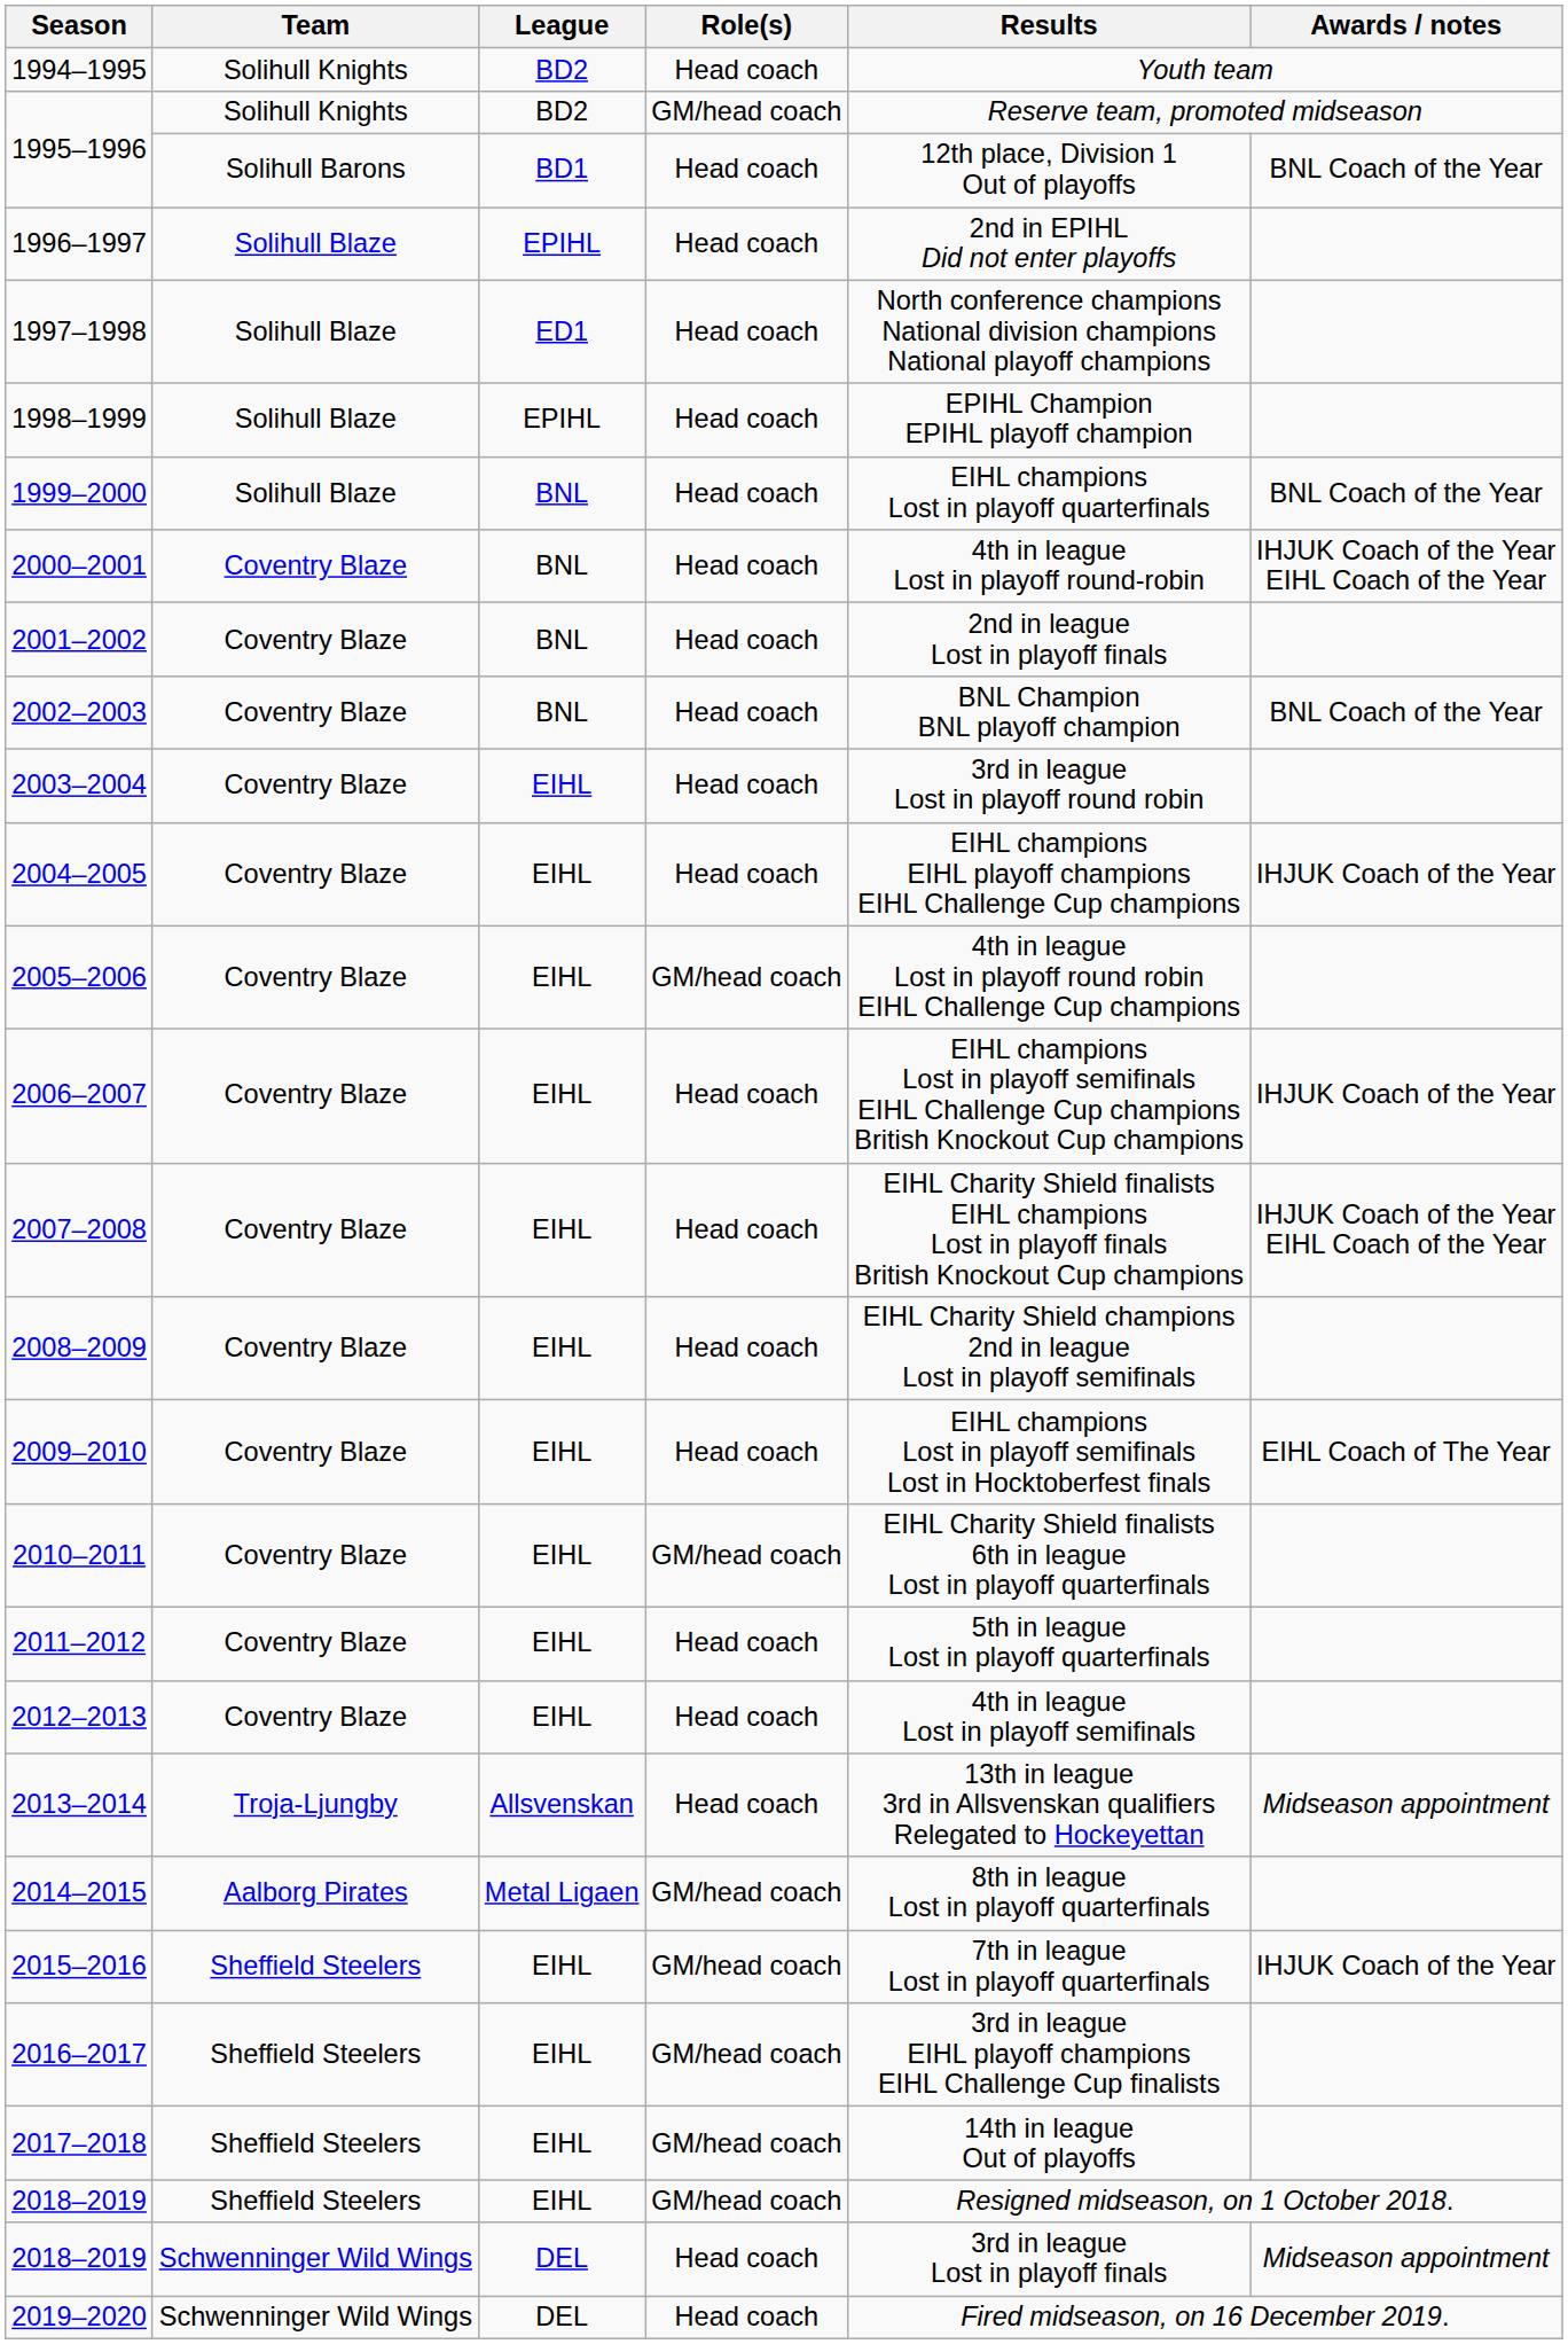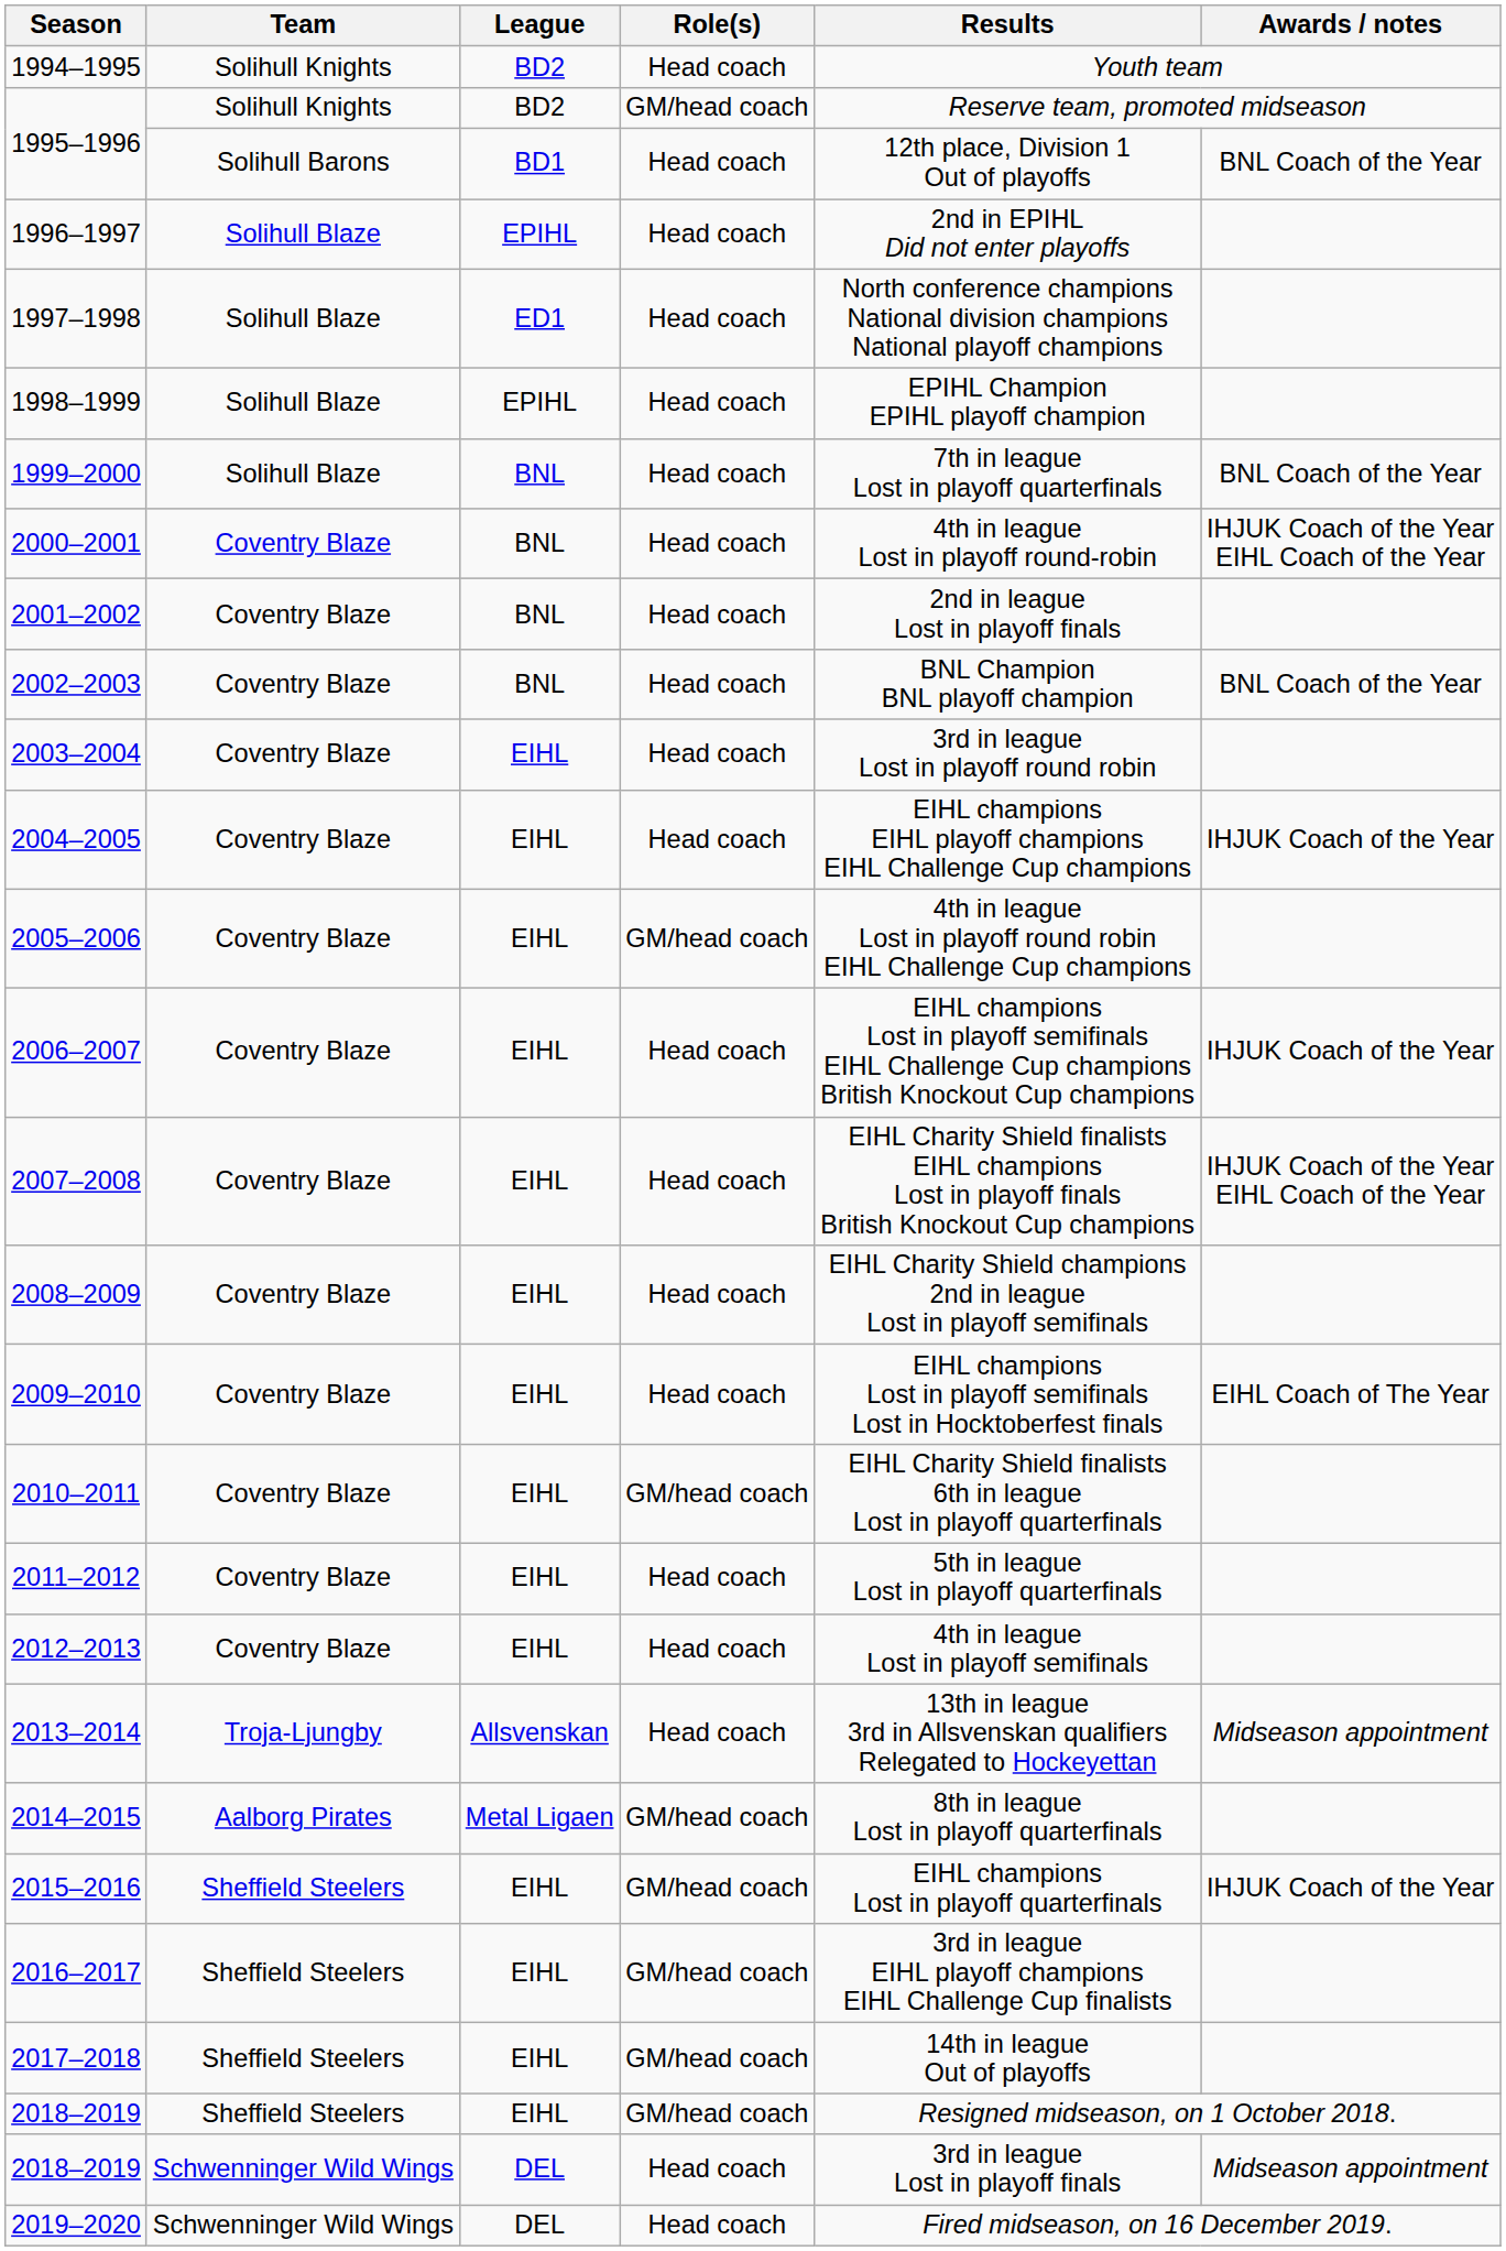 <table class="wikitable">
 <tr>
 <th>Season</th>
 <th>Team</th>
 <th>League</th>
 <th>Role(s)</th>
 <th>Results</th>
 <th>Awards / notes</th>
 </tr>
 <tr align="center">
 <td>1994–1995</td>
 <td>Solihull Knights</td>
 <td><a href='#'>BD2</a></td>
 <td>Head coach</td>
 <td colspan="2"><em>Youth team</em></td>
 </tr>
 <tr align="center">
 <td rowspan="2">1995–1996</td>
 <td>Solihull Knights</td>
 <td>BD2</td>
 <td>GM/head coach</td>
 <td colspan="2"><em>Reserve team, promoted midseason</em></td>
 </tr>
 <tr align="center">
 <td>Solihull Barons</td>
 <td><a href='#'>BD1</a></td>
 <td>Head coach</td>
 <td>12th place, Division 1<br>Out of playoffs</td>
 <td>BNL Coach of the Year</td>
 </tr>
 <tr align="center">
 <td>1996–1997</td>
 <td><a href='#'>Solihull Blaze</a></td>
 <td><a href='#'>EPIHL</a></td>
 <td>Head coach</td>
 <td>2nd in EPIHL<br><em>Did not enter playoffs</em></td>
 <td> </td>
 </tr>
 <tr align="center">
 <td>1997–1998</td>
 <td>Solihull Blaze</td>
 <td><a href='#'>ED1</a></td>
 <td>Head coach</td>
 <td>North conference champions<br>National division champions<br>National playoff champions</td>
 <td> </td>
 </tr>
 <tr align="center">
 <td>1998–1999</td>
 <td>Solihull Blaze</td>
 <td>EPIHL</td>
 <td>Head coach</td>
 <td>EPIHL Champion<br>EPIHL playoff champion</td>
 <td> </td>
 </tr>
 <tr align="center">
 <td><a href='#'>1999–2000</a></td>
 <td>Solihull Blaze</td>
 <td><a href='#'>BNL</a></td>
 <td>Head coach</td>
-<td>EIHL champions<br>Lost in playoff quarterfinals</td>
+<td>7th in league<br>Lost in playoff quarterfinals</td>
 <td>BNL Coach of the Year</td>
 </tr>
 <tr align="center">
 <td><a href='#'>2000–2001</a></td>
 <td><a href='#'>Coventry Blaze</a></td>
 <td>BNL</td>
 <td>Head coach</td>
 <td>4th in league<br>Lost in playoff round-robin</td>
 <td>IHJUK Coach of the Year<br>EIHL Coach of the Year</td>
 </tr>
 <tr align="center">
 <td><a href='#'>2001–2002</a></td>
 <td>Coventry Blaze</td>
 <td>BNL</td>
 <td>Head coach</td>
 <td>2nd in league<br>Lost in playoff finals</td>
 <td> </td>
 </tr>
 <tr align="center">
 <td><a href='#'>2002–2003</a></td>
 <td>Coventry Blaze</td>
 <td>BNL</td>
 <td>Head coach</td>
 <td>BNL Champion<br>BNL playoff champion</td>
 <td>BNL Coach of the Year</td>
 </tr>
 <tr align="center">
 <td><a href='#'>2003–2004</a></td>
 <td>Coventry Blaze</td>
 <td><a href='#'>EIHL</a></td>
 <td>Head coach</td>
 <td>3rd in league<br>Lost in playoff round robin</td>
 <td> </td>
 </tr>
 <tr align="center">
 <td><a href='#'>2004–2005</a></td>
 <td>Coventry Blaze</td>
 <td>EIHL</td>
 <td>Head coach</td>
 <td>EIHL champions<br>EIHL playoff champions<br>EIHL Challenge Cup champions</td>
 <td>IHJUK Coach of the Year</td>
 </tr>
 <tr align="center">
 <td><a href='#'>2005–2006</a></td>
 <td>Coventry Blaze</td>
 <td>EIHL</td>
 <td>GM/head coach</td>
 <td>4th in league<br>Lost in playoff round robin<br>EIHL Challenge Cup champions</td>
 <td> </td>
 </tr>
 <tr align="center">
 <td><a href='#'>2006–2007</a></td>
 <td>Coventry Blaze</td>
 <td>EIHL</td>
 <td>Head coach</td>
 <td>EIHL champions<br>Lost in playoff semifinals<br>EIHL Challenge Cup champions<br>British Knockout Cup champions</td>
 <td>IHJUK Coach of the Year</td>
 </tr>
 <tr align="center">
 <td><a href='#'>2007–2008</a></td>
 <td>Coventry Blaze</td>
 <td>EIHL</td>
 <td>Head coach</td>
 <td>EIHL Charity Shield finalists<br>EIHL champions<br>Lost in playoff finals<br>British Knockout Cup champions</td>
 <td>IHJUK Coach of the Year<br>EIHL Coach of the Year</td>
 </tr>
 <tr align="center">
 <td><a href='#'>2008–2009</a></td>
 <td>Coventry Blaze</td>
 <td>EIHL</td>
 <td>Head coach</td>
 <td>EIHL Charity Shield champions<br>2nd in league<br>Lost in playoff semifinals</td>
 <td> </td>
 </tr>
 <tr align="center">
 <td><a href='#'>2009–2010</a></td>
 <td>Coventry Blaze</td>
 <td>EIHL</td>
 <td>Head coach</td>
 <td>EIHL champions<br>Lost in playoff semifinals<br>Lost in Hocktoberfest finals</td>
 <td>EIHL Coach of The Year</td>
 </tr>
 <tr align="center">
 <td><a href='#'>2010–2011</a></td>
 <td>Coventry Blaze</td>
 <td>EIHL</td>
 <td>GM/head coach</td>
 <td>EIHL Charity Shield finalists<br>6th in league<br>Lost in playoff quarterfinals</td>
 <td> </td>
 </tr>
 <tr align="center">
 <td><a href='#'>2011–2012</a></td>
 <td>Coventry Blaze</td>
 <td>EIHL</td>
 <td>Head coach</td>
 <td>5th in league<br>Lost in playoff quarterfinals</td>
 <td> </td>
 </tr>
 <tr align="center">
 <td><a href='#'>2012–2013</a></td>
 <td>Coventry Blaze</td>
 <td>EIHL</td>
 <td>Head coach</td>
 <td>4th in league<br>Lost in playoff semifinals</td>
 <td> </td>
 </tr>
 <tr align="center">
 <td><a href='#'>2013–2014</a></td>
 <td><a href='#'>Troja-Ljungby</a></td>
 <td><a href='#'>Allsvenskan</a></td>
 <td>Head coach</td>
 <td>13th in league<br>3rd in Allsvenskan qualifiers<br>Relegated to <a href='#'>Hockeyettan</a></td>
 <td><em>Midseason appointment</em></td>
 </tr>
 <tr align="center">
 <td><a href='#'>2014–2015</a></td>
 <td><a href='#'>Aalborg Pirates</a></td>
 <td><a href='#'>Metal Ligaen</a></td>
 <td>GM/head coach</td>
 <td>8th in league<br>Lost in playoff quarterfinals</td>
 <td> </td>
 </tr>
 <tr align="center">
 <td><a href='#'>2015–2016</a></td>
 <td><a href='#'>Sheffield Steelers</a></td>
 <td>EIHL</td>
 <td>GM/head coach</td>
-<td>7th in league<br>Lost in playoff quarterfinals</td>
+<td>EIHL champions<br>Lost in playoff quarterfinals</td>
 <td>IHJUK Coach of the Year</td>
 </tr>
 <tr align="center">
 <td><a href='#'>2016–2017</a></td>
 <td>Sheffield Steelers</td>
 <td>EIHL</td>
 <td>GM/head coach</td>
 <td>3rd in league<br>EIHL playoff champions<br>EIHL Challenge Cup finalists</td>
 <td> </td>
 </tr>
 <tr align="center">
 <td><a href='#'>2017–2018</a></td>
 <td>Sheffield Steelers</td>
 <td>EIHL</td>
 <td>GM/head coach</td>
 <td>14th in league<br>Out of playoffs</td>
 <td> </td>
 </tr>
 <tr align="center">
 <td><a href='#'>2018–2019</a></td>
 <td>Sheffield Steelers</td>
 <td>EIHL</td>
 <td>GM/head coach</td>
 <td colspan="2"><em>Resigned midseason, on 1 October 2018</em>.</td>
 </tr>
 <tr align="center">
 <td><a href='#'>2018–2019</a></td>
 <td><a href='#'>Schwenninger Wild Wings</a></td>
 <td><a href='#'>DEL</a></td>
 <td>Head coach</td>
 <td>3rd in league<br>Lost in playoff finals</td>
 <td><em>Midseason appointment</em></td>
 </tr>
 <tr align="center">
 <td><a href='#'>2019–2020</a></td>
 <td>Schwenninger Wild Wings</td>
 <td>DEL</td>
 <td>Head coach</td>
 <td colspan="2"><em>Fired midseason, on 16 December 2019</em>.</td>
 </tr>
 </table>
